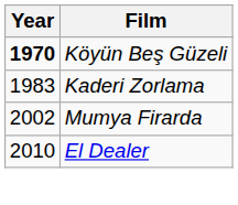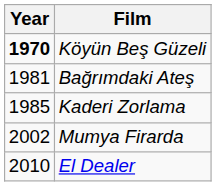 <table class="wikitable">
 <tr>
 <th>Year</th>
 <th>Film</th>
 </tr>
 <tr>
 <td><strong>1970</strong></td>
 <td><em>Köyün Beş Güzeli</em></td>
 </tr>
 <tr>
-<td>1983</td>
+<td>1981</td>
+<td><em>Bağrımdaki Ateş</em></td>
+</tr>
+<tr>
+<td>1985</td>
 <td><em>Kaderi Zorlama</em></td>
 </tr>
 <tr>
 <td>2002</td>
 <td><em>Mumya Firarda</em></td>
 </tr>
 <tr>
 <td>2010</td>
 <td><em><a href='#'>El Dealer</a></em></td>
 </tr>
 </table>
